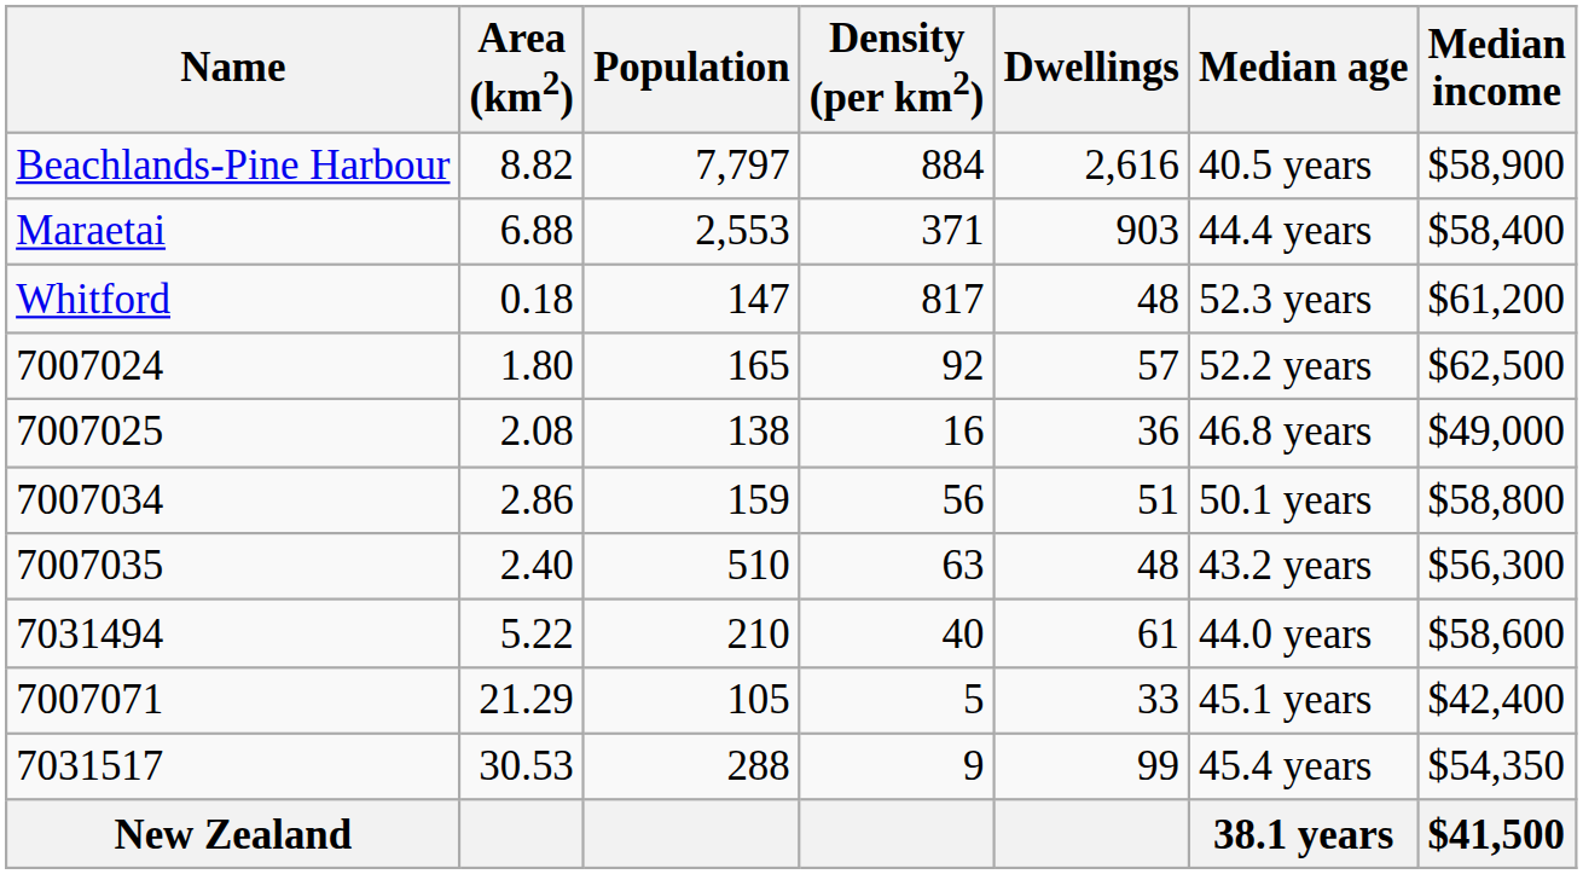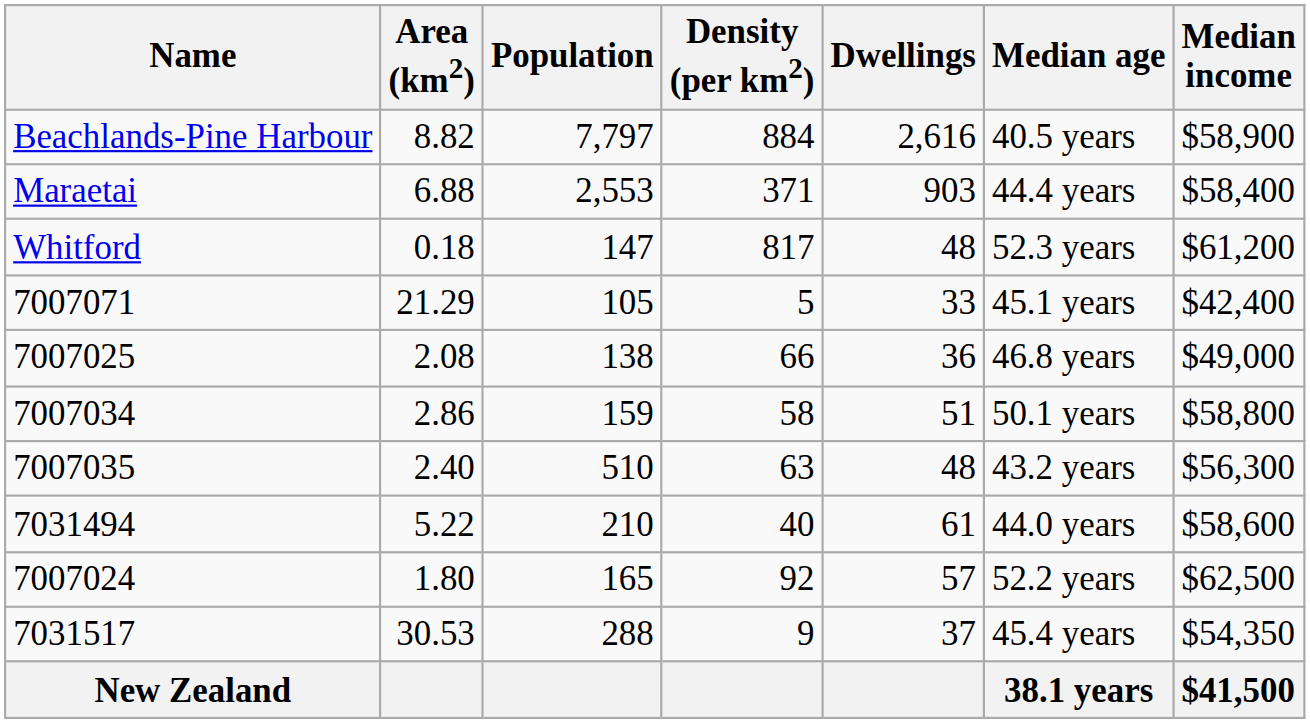 <table class="wikitable">
 <tr>
 <th>Name</th>
 <th>Area<br>(km<sup>2</sup>)</th>
 <th>Population</th>
 <th>Density<br>(per km<sup>2</sup>)</th>
 <th>Dwellings</th>
 <th>Median age</th>
 <th>Median<br>income</th>
 </tr>
 <tr>
 <td><a href='#'>Beachlands-Pine Harbour</a></td>
 <td style="text-align:right;">8.82</td>
 <td style="text-align:right;">7,797</td>
 <td style="text-align:right;">884</td>
 <td style="text-align:right;">2,616</td>
 <td>40.5 years</td>
 <td>$58,900</td>
 </tr>
 <tr>
 <td><a href='#'>Maraetai</a></td>
 <td style="text-align:right;">6.88</td>
 <td style="text-align:right;">2,553</td>
 <td style="text-align:right;">371</td>
 <td style="text-align:right;">903</td>
 <td>44.4 years</td>
 <td>$58,400</td>
 </tr>
 <tr>
 <td><a href='#'>Whitford</a></td>
 <td style="text-align:right;">0.18</td>
 <td style="text-align:right;">147</td>
 <td style="text-align:right;">817</td>
 <td style="text-align:right;">48</td>
 <td>52.3 years</td>
 <td>$61,200</td>
 </tr>
 <tr>
-<td>7007024</td>
-<td style="text-align:right;">1.80</td>
-<td style="text-align:right;">165</td>
-<td style="text-align:right;">92</td>
-<td style="text-align:right;">57</td>
-<td>52.2 years</td>
-<td>$62,500</td>
+<td>7007071</td>
+<td style="text-align:right;">21.29</td>
+<td style="text-align:right;">105</td>
+<td style="text-align:right;">5</td>
+<td style="text-align:right;">33</td>
+<td>45.1 years</td>
+<td>$42,400</td>
 </tr>
 <tr>
 <td>7007025</td>
 <td style="text-align:right;">2.08</td>
 <td style="text-align:right;">138</td>
-<td style="text-align:right;">16</td>
+<td style="text-align:right;">66</td>
 <td style="text-align:right;">36</td>
 <td>46.8 years</td>
 <td>$49,000</td>
 </tr>
 <tr>
 <td>7007034</td>
 <td style="text-align:right;">2.86</td>
 <td style="text-align:right;">159</td>
-<td style="text-align:right;">56</td>
+<td style="text-align:right;">58</td>
 <td style="text-align:right;">51</td>
 <td>50.1 years</td>
 <td>$58,800</td>
 </tr>
 <tr>
 <td>7007035</td>
 <td style="text-align:right;">2.40</td>
 <td style="text-align:right;">510</td>
 <td style="text-align:right;">63</td>
 <td style="text-align:right;">48</td>
 <td>43.2 years</td>
 <td>$56,300</td>
 </tr>
 <tr>
 <td>7031494</td>
 <td style="text-align:right;">5.22</td>
 <td style="text-align:right;">210</td>
 <td style="text-align:right;">40</td>
 <td style="text-align:right;">61</td>
 <td>44.0 years</td>
 <td>$58,600</td>
 </tr>
 <tr>
-<td>7007071</td>
-<td style="text-align:right;">21.29</td>
-<td style="text-align:right;">105</td>
-<td style="text-align:right;">5</td>
-<td style="text-align:right;">33</td>
-<td>45.1 years</td>
-<td>$42,400</td>
+<td>7007024</td>
+<td style="text-align:right;">1.80</td>
+<td style="text-align:right;">165</td>
+<td style="text-align:right;">92</td>
+<td style="text-align:right;">57</td>
+<td>52.2 years</td>
+<td>$62,500</td>
 </tr>
 <tr>
 <td>7031517</td>
 <td style="text-align:right;">30.53</td>
 <td style="text-align:right;">288</td>
 <td style="text-align:right;">9</td>
-<td style="text-align:right;">99</td>
+<td style="text-align:right;">37</td>
 <td>45.4 years</td>
 <td>$54,350</td>
 </tr>
 <tr>
 <th>New Zealand</th>
 <th></th>
 <th></th>
 <th></th>
 <th></th>
 <th>38.1 years</th>
 <th style="text-align:left;">$41,500</th>
 </tr>
 </table>
